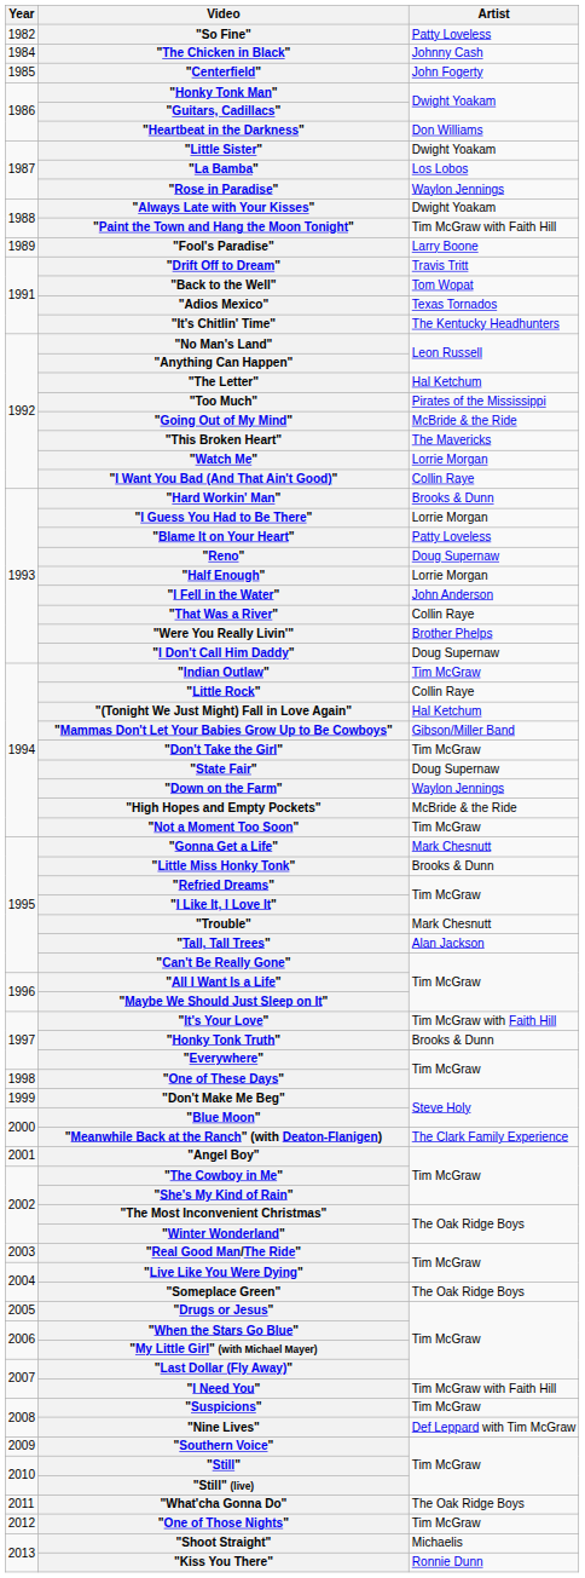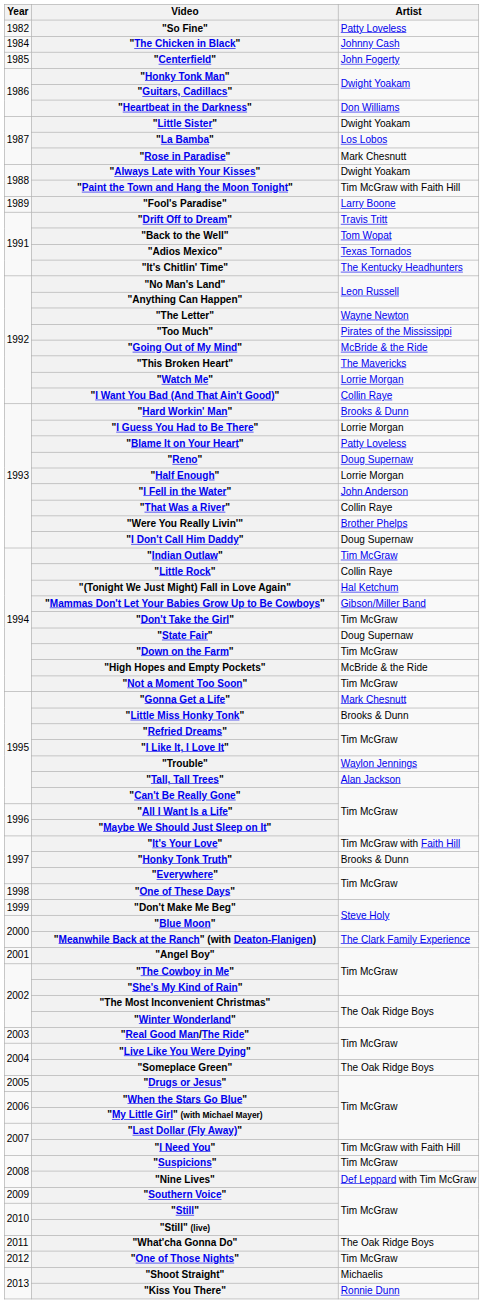 <table class="wikitable plainrowheaders">
 <tr>
 <th>Year</th>
 <th style="width:30em;">Video</th>
 <th>Artist</th>
 </tr>
 <tr>
 <td>1982</td>
 <th scope="row">"So Fine"</th>
 <td><a href='#'>Patty Loveless</a></td>
 </tr>
 <tr>
 <td>1984</td>
 <th scope="row">"<a href='#'>The Chicken in Black</a>"</th>
 <td><a href='#'>Johnny Cash</a></td>
 </tr>
 <tr>
 <td>1985</td>
 <th scope="row">"<a href='#'>Centerfield</a>"</th>
 <td><a href='#'>John Fogerty</a></td>
 </tr>
 <tr>
 <td rowspan="3">1986</td>
 <th scope="row">"<a href='#'>Honky Tonk Man</a>"</th>
 <td rowspan="2"><a href='#'>Dwight Yoakam</a></td>
 </tr>
 <tr>
 <th scope="row">"<a href='#'>Guitars, Cadillacs</a>"</th>
 </tr>
 <tr>
 <th scope="row">"<a href='#'>Heartbeat in the Darkness</a>"</th>
 <td><a href='#'>Don Williams</a></td>
 </tr>
 <tr>
 <td rowspan="3">1987</td>
 <th scope="row">"<a href='#'>Little Sister</a>"</th>
 <td>Dwight Yoakam</td>
 </tr>
 <tr>
 <th scope="row">"<a href='#'>La Bamba</a>"</th>
 <td><a href='#'>Los Lobos</a></td>
 </tr>
 <tr>
 <th scope="row">"<a href='#'>Rose in Paradise</a>"</th>
-<td><a href='#'>Waylon Jennings</a></td>
+<td>Mark Chesnutt</td>
 </tr>
 <tr>
 <td rowspan="2">1988</td>
 <th scope="row">"<a href='#'>Always Late with Your Kisses</a>"</th>
 <td>Dwight Yoakam</td>
 </tr>
 <tr>
 <th scope="row">"<a href='#'>Paint the Town and Hang the Moon Tonight</a>"</th>
 <td>Tim McGraw with Faith Hill</td>
 </tr>
 <tr>
 <td>1989</td>
 <th scope="row">"Fool's Paradise"</th>
 <td><a href='#'>Larry Boone</a></td>
 </tr>
 <tr>
 <td rowspan="4">1991</td>
 <th scope="row">"<a href='#'>Drift Off to Dream</a>"</th>
 <td><a href='#'>Travis Tritt</a></td>
 </tr>
 <tr>
 <th scope="row">"Back to the Well"</th>
 <td><a href='#'>Tom Wopat</a></td>
 </tr>
 <tr>
 <th scope="row">"Adios Mexico"</th>
 <td><a href='#'>Texas Tornados</a></td>
 </tr>
 <tr>
 <th scope="row">"It's Chitlin' Time"</th>
 <td><a href='#'>The Kentucky Headhunters</a></td>
 </tr>
 <tr>
 <td rowspan="8">1992</td>
 <th scope="row">"No Man's Land"</th>
 <td rowspan="2"><a href='#'>Leon Russell</a></td>
 </tr>
 <tr>
 <th scope="row">"Anything Can Happen"</th>
 </tr>
 <tr>
 <th scope="row">"The Letter"</th>
-<td><a href='#'>Hal Ketchum</a></td>
+<td><a href='#'>Wayne Newton</a></td>
 </tr>
 <tr>
 <th scope="row">"Too Much"</th>
 <td><a href='#'>Pirates of the Mississippi</a></td>
 </tr>
 <tr>
 <th scope="row">"<a href='#'>Going Out of My Mind</a>"</th>
 <td><a href='#'>McBride & the Ride</a></td>
 </tr>
 <tr>
 <th scope="row">"This Broken Heart"</th>
 <td><a href='#'>The Mavericks</a></td>
 </tr>
 <tr>
 <th scope="row">"<a href='#'>Watch Me</a>"</th>
 <td><a href='#'>Lorrie Morgan</a></td>
 </tr>
 <tr>
 <th scope="row">"<a href='#'>I Want You Bad (And That Ain't Good)</a>"</th>
 <td><a href='#'>Collin Raye</a></td>
 </tr>
 <tr>
 <td rowspan="9">1993</td>
 <th scope="row">"<a href='#'>Hard Workin' Man</a>"</th>
 <td><a href='#'>Brooks & Dunn</a></td>
 </tr>
 <tr>
 <th scope="row">"<a href='#'>I Guess You Had to Be There</a>"</th>
 <td>Lorrie Morgan</td>
 </tr>
 <tr>
 <th scope="row">"<a href='#'>Blame It on Your Heart</a>"</th>
 <td><a href='#'>Patty Loveless</a></td>
 </tr>
 <tr>
 <th scope="row">"<a href='#'>Reno</a>"</th>
 <td><a href='#'>Doug Supernaw</a></td>
 </tr>
 <tr>
 <th scope="row">"<a href='#'>Half Enough</a>"</th>
 <td>Lorrie Morgan</td>
 </tr>
 <tr>
 <th scope="row">"<a href='#'>I Fell in the Water</a>"</th>
 <td><a href='#'>John Anderson</a></td>
 </tr>
 <tr>
 <th scope="row">"<a href='#'>That Was a River</a>"</th>
 <td>Collin Raye</td>
 </tr>
 <tr>
 <th scope="row">"Were You Really Livin'"</th>
 <td><a href='#'>Brother Phelps</a></td>
 </tr>
 <tr>
 <th scope="row">"<a href='#'>I Don't Call Him Daddy</a>"</th>
 <td>Doug Supernaw</td>
 </tr>
 <tr>
 <td rowspan="9">1994</td>
 <th scope="row">"<a href='#'>Indian Outlaw</a>"</th>
 <td><a href='#'>Tim McGraw</a></td>
 </tr>
 <tr>
 <th scope="row">"<a href='#'>Little Rock</a>"</th>
 <td>Collin Raye</td>
 </tr>
 <tr>
 <th scope="row">"(Tonight We Just Might) Fall in Love Again"</th>
 <td><a href='#'>Hal Ketchum</a></td>
 </tr>
 <tr>
 <th scope="row">"<a href='#'>Mammas Don't Let Your Babies Grow Up to Be Cowboys</a>"</th>
 <td><a href='#'>Gibson/Miller Band</a></td>
 </tr>
 <tr>
 <th scope="row">"<a href='#'>Don't Take the Girl</a>"</th>
 <td>Tim McGraw</td>
 </tr>
 <tr>
 <th scope="row">"<a href='#'>State Fair</a>"</th>
 <td>Doug Supernaw</td>
 </tr>
 <tr>
 <th scope="row">"<a href='#'>Down on the Farm</a>"</th>
-<td><a href='#'>Waylon Jennings</a></td>
+<td>Tim McGraw</td>
 </tr>
 <tr>
 <th scope="row">"High Hopes and Empty Pockets"</th>
 <td>McBride & the Ride</td>
 </tr>
 <tr>
 <th scope="row">"<a href='#'>Not a Moment Too Soon</a>"</th>
 <td>Tim McGraw</td>
 </tr>
 <tr>
 <td rowspan="7">1995</td>
 <th scope="row">"<a href='#'>Gonna Get a Life</a>"</th>
 <td><a href='#'>Mark Chesnutt</a></td>
 </tr>
 <tr>
 <th scope="row">"<a href='#'>Little Miss Honky Tonk</a>"</th>
 <td>Brooks & Dunn</td>
 </tr>
 <tr>
 <th scope="row">"<a href='#'>Refried Dreams</a>"</th>
 <td rowspan="2">Tim McGraw</td>
 </tr>
 <tr>
 <th scope="row">"<a href='#'>I Like It, I Love It</a>"</th>
 </tr>
 <tr>
 <th scope="row">"Trouble"</th>
-<td>Mark Chesnutt</td>
+<td><a href='#'>Waylon Jennings</a></td>
 </tr>
 <tr>
 <th scope="row">"<a href='#'>Tall, Tall Trees</a>"</th>
 <td><a href='#'>Alan Jackson</a></td>
 </tr>
 <tr>
 <th scope="row">"<a href='#'>Can't Be Really Gone</a>"</th>
 <td rowspan="3">Tim McGraw</td>
 </tr>
 <tr>
 <td rowspan="2">1996</td>
 <th scope="row">"<a href='#'>All I Want Is a Life</a>"</th>
 </tr>
 <tr>
 <th scope="row">"<a href='#'>Maybe We Should Just Sleep on It</a>"</th>
 </tr>
 <tr>
 <td rowspan="3">1997</td>
 <th scope="row">"<a href='#'>It's Your Love</a>"</th>
 <td>Tim McGraw with <a href='#'>Faith Hill</a></td>
 </tr>
 <tr>
 <th scope="row">"<a href='#'>Honky Tonk Truth</a>"</th>
 <td>Brooks & Dunn</td>
 </tr>
 <tr>
 <th scope="row">"<a href='#'>Everywhere</a>"</th>
 <td rowspan="2">Tim McGraw</td>
 </tr>
 <tr>
 <td>1998</td>
 <th scope="row">"<a href='#'>One of These Days</a>"</th>
 </tr>
 <tr>
 <td>1999</td>
 <th scope="row">"Don't Make Me Beg"</th>
 <td rowspan="2"><a href='#'>Steve Holy</a></td>
 </tr>
 <tr>
 <td rowspan="2">2000</td>
 <th scope="row">"<a href='#'>Blue Moon</a>"</th>
 </tr>
 <tr>
 <th scope="row">"<a href='#'>Meanwhile Back at the Ranch</a>" (with <a href='#'>Deaton-Flanigen</a>)</th>
 <td><a href='#'>The Clark Family Experience</a></td>
 </tr>
 <tr>
 <td>2001</td>
 <th scope="row">"Angel Boy"</th>
 <td rowspan="3">Tim McGraw</td>
 </tr>
 <tr>
 <td rowspan="4">2002</td>
 <th scope="row">"<a href='#'>The Cowboy in Me</a>"</th>
 </tr>
 <tr>
 <th scope="row">"<a href='#'>She's My Kind of Rain</a>"</th>
 </tr>
 <tr>
 <th scope="row">"The Most Inconvenient Christmas"</th>
 <td rowspan="2">The Oak Ridge Boys</td>
 </tr>
 <tr>
 <th scope="row">"<a href='#'>Winter Wonderland</a>"</th>
 </tr>
 <tr>
 <td>2003</td>
 <th scope="row">"<a href='#'>Real Good Man</a>/<a href='#'>The Ride</a>"</th>
 <td rowspan="2">Tim McGraw</td>
 </tr>
 <tr>
 <td rowspan="2">2004</td>
 <th scope="row">"<a href='#'>Live Like You Were Dying</a>"</th>
 </tr>
 <tr>
 <th scope="row">"Someplace Green"</th>
 <td>The Oak Ridge Boys</td>
 </tr>
 <tr>
 <td>2005</td>
 <th scope="row">"<a href='#'>Drugs or Jesus</a>"</th>
 <td rowspan="4">Tim McGraw</td>
 </tr>
 <tr>
 <td rowspan="2">2006</td>
 <th scope="row">"<a href='#'>When the Stars Go Blue</a>"</th>
 </tr>
 <tr>
 <th scope="row">"<a href='#'>My Little Girl</a>" <small>(with Michael Mayer)</small></th>
 </tr>
 <tr>
 <td rowspan="2">2007</td>
 <th scope="row">"<a href='#'>Last Dollar (Fly Away)</a>"</th>
 </tr>
 <tr>
 <th scope="row">"<a href='#'>I Need You</a>"</th>
 <td>Tim McGraw with Faith Hill</td>
 </tr>
 <tr>
 <td rowspan="2">2008</td>
 <th scope="row">"<a href='#'>Suspicions</a>"</th>
 <td>Tim McGraw</td>
 </tr>
 <tr>
 <th scope="row">"Nine Lives"</th>
 <td><a href='#'>Def Leppard</a> with Tim McGraw</td>
 </tr>
 <tr>
 <td>2009</td>
 <th scope="row">"<a href='#'>Southern Voice</a>"</th>
 <td rowspan="3">Tim McGraw</td>
 </tr>
 <tr>
 <td rowspan="2">2010</td>
 <th scope="row">"<a href='#'>Still</a>"</th>
 </tr>
 <tr>
 <th scope="row">"Still" <small>(live)</small></th>
 </tr>
 <tr>
 <td>2011</td>
 <th scope="row">"What'cha Gonna Do"</th>
 <td>The Oak Ridge Boys</td>
 </tr>
 <tr>
 <td>2012</td>
 <th scope="row">"<a href='#'>One of Those Nights</a>"</th>
 <td>Tim McGraw</td>
 </tr>
 <tr>
 <td rowspan="2">2013</td>
 <th scope="row">"Shoot Straight"</th>
 <td>Michaelis</td>
 </tr>
 <tr>
 <th scope="row">"Kiss You There"</th>
 <td><a href='#'>Ronnie Dunn</a></td>
 </tr>
 </table>
